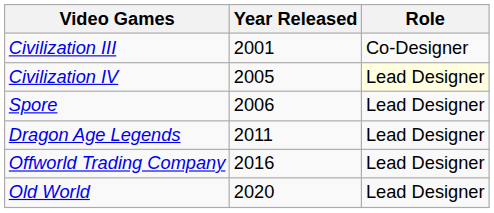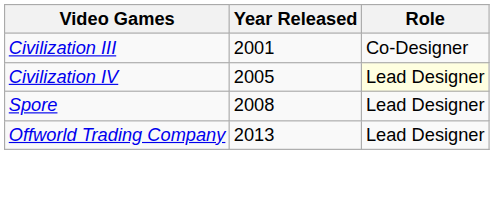 <table class="wikitable">
 <tr>
 <th>Video Games</th>
 <th>Year Released</th>
 <th>Role</th>
 </tr>
 <tr>
 <td><em><a href='#'>Civilization III</a></em></td>
 <td>2001</td>
 <td>Co-Designer</td>
 </tr>
 <tr>
 <td><em><a href='#'>Civilization IV</a></em></td>
 <td>2005</td>
 <td style="background: lightyellow;">Lead Designer</td>
 </tr>
 <tr>
 <td><em><a href='#'>Spore</a></em></td>
-<td>2006</td>
-<td>Lead Designer</td>
-</tr>
-<tr>
-<td><em><a href='#'>Dragon Age Legends</a></em></td>
-<td>2011</td>
+<td>2008</td>
 <td>Lead Designer</td>
 </tr>
 <tr>
 <td><em><a href='#'>Offworld Trading Company</a></em></td>
-<td>2016</td>
-<td>Lead Designer</td>
-</tr>
-<tr>
-<td><em><a href='#'>Old World</a></em></td>
-<td>2020</td>
+<td>2013</td>
 <td>Lead Designer</td>
 </tr>
 </table>
